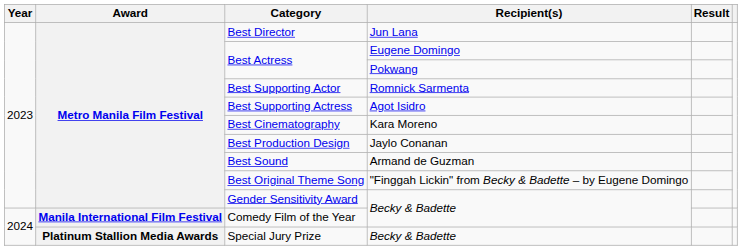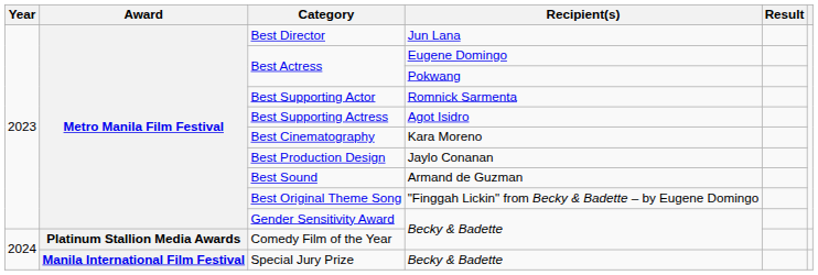 <table class="wikitable sortable plainrowheaders">
 <tr>
 <th scope="col" data-sort-type="date">Year</th>
 <th scope="col">Award</th>
 <th scope="col">Category</th>
 <th scope="col">Recipient(s)</th>
 <th scope="col">Result</th>
 <th scope="col" class="unsortable"></th>
 </tr>
 <tr>
 <td rowspan="10">2023</td>
 <th rowspan="10" scope="row"><a href='#'>Metro Manila Film Festival</a></th>
 <td><a href='#'>Best Director</a></td>
 <td><a href='#'>Jun Lana</a></td>
 <td></td>
 <td rowspan="10"></td>
 </tr>
 <tr>
 <td rowspan="2"><a href='#'>Best Actress</a></td>
 <td><a href='#'>Eugene Domingo</a></td>
 <td></td>
 </tr>
 <tr>
 <td><a href='#'>Pokwang</a></td>
 <td></td>
 </tr>
 <tr>
 <td><a href='#'>Best Supporting Actor</a></td>
 <td><a href='#'>Romnick Sarmenta</a></td>
 <td></td>
 </tr>
 <tr>
 <td><a href='#'>Best Supporting Actress</a></td>
 <td><a href='#'>Agot Isidro</a></td>
 <td></td>
 </tr>
 <tr>
 <td><a href='#'>Best Cinematography</a></td>
 <td>Kara Moreno</td>
 <td></td>
 </tr>
 <tr>
 <td><a href='#'>Best Production Design</a></td>
 <td>Jaylo Conanan</td>
 <td></td>
 </tr>
 <tr>
 <td><a href='#'>Best Sound</a></td>
 <td>Armand de Guzman</td>
 <td></td>
 </tr>
 <tr>
 <td><a href='#'>Best Original Theme Song</a></td>
 <td>"Finggah Lickin" from <em>Becky & Badette</em> – by Eugene Domingo</td>
 <td></td>
 </tr>
 <tr>
 <td><a href='#'>Gender Sensitivity Award</a></td>
 <td rowspan="2"><em>Becky & Badette</em></td>
 <td></td>
 </tr>
 <tr>
 <td rowspan=2>2024</td>
-<th scope=row><a href='#'>Manila International Film Festival</a></th>
+<th scope="row">Platinum Stallion Media Awards</th>
 <td>Comedy Film of the Year</td>
 <td></td>
 <td></td>
 </tr>
 <tr>
-<th scope="row">Platinum Stallion Media Awards</th>
+<th scope=row><a href='#'>Manila International Film Festival</a></th>
 <td>Special Jury Prize</td>
 <td><em>Becky & Badette</em></td>
 <td></td>
 <td></td>
 </tr>
 </table>
